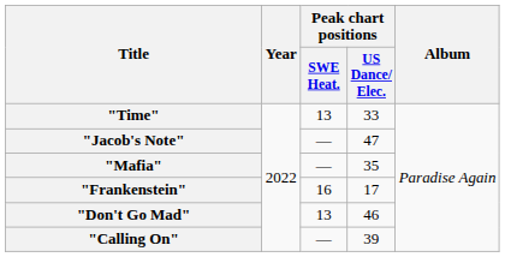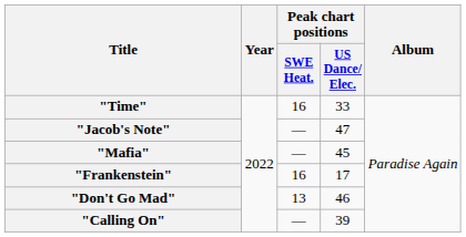 <table class="wikitable plainrowheaders" style="text-align:center;" border="1">
 <tr>
 <th scope="col" rowspan="2" style="width:16em;">Title</th>
 <th scope="col" rowspan="2">Year</th>
 <th scope="col" colspan="2">Peak chart positions</th>
 <th scope="col" rowspan="2">Album</th>
 </tr>
 <tr>
 <th scope="col" style="width:2.9em;font-size:90%;"><a href='#'>SWE<br>Heat.</a><br></th>
 <th scope="col" style="width:2.9em;font-size:90%;"><a href='#'>US<br>Dance/<br>Elec.</a><br></th>
 </tr>
 <tr>
 <th scope="row">"Time"<br></th>
 <td rowspan="6">2022</td>
-<td>13</td>
+<td>16</td>
 <td>33</td>
 <td rowspan="6"><em>Paradise Again</em></td>
 </tr>
 <tr>
 <th scope="row">"Jacob's Note"<br></th>
 <td>—</td>
 <td>47</td>
 </tr>
 <tr>
 <th scope="row">"Mafia"</th>
 <td>—</td>
-<td>35</td>
+<td>45</td>
 </tr>
 <tr>
 <th scope="row">"Frankenstein"<br></th>
 <td>16</td>
 <td>17</td>
 </tr>
 <tr>
 <th scope="row">"Don't Go Mad"<br></th>
 <td>13</td>
 <td>46</td>
 </tr>
 <tr>
 <th scope="row">"Calling On"</th>
 <td>—</td>
 <td>39</td>
 </tr>
 </table>
